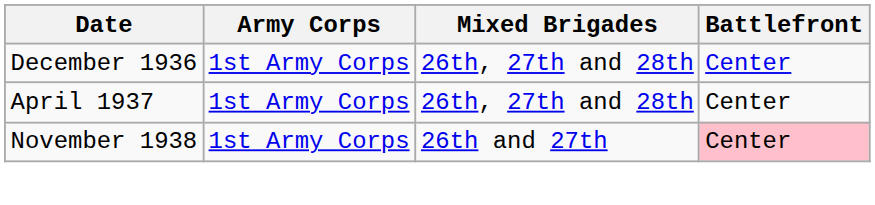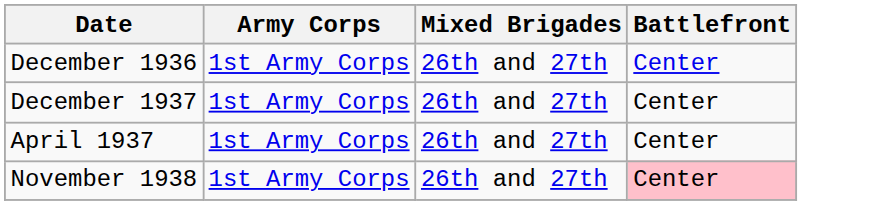 <table class="wikitable">
 <tr>
 <th>Date</th>
 <th>Army Corps</th>
 <th>Mixed Brigades</th>
 <th>Battlefront</th>
 </tr>
 <tr>
 <td>December 1936</td>
 <td><a href='#'>1st Army Corps</a></td>
-<td><a href='#'>26th</a>, <a href='#'>27th</a> and <a href='#'>28th</a></td>
+<td><a href='#'>26th</a> and <a href='#'>27th</a></td>
 <td><a href='#'>Center</a></td>
+</tr>
+<tr>
+<td>December 1937</td>
+<td><a href='#'>1st Army Corps</a></td>
+<td><a href='#'>26th</a> and <a href='#'>27th</a></td>
+<td>Center</td>
 </tr>
 <tr>
 <td>April 1937</td>
 <td><a href='#'>1st Army Corps</a></td>
-<td><a href='#'>26th</a>, <a href='#'>27th</a> and <a href='#'>28th</a></td>
+<td><a href='#'>26th</a> and <a href='#'>27th</a></td>
 <td>Center</td>
 </tr>
 <tr>
 <td>November 1938</td>
 <td><a href='#'>1st Army Corps</a></td>
 <td><a href='#'>26th</a> and <a href='#'>27th</a></td>
 <td style="background: pink;">Center</td>
 </tr>
 </table>
